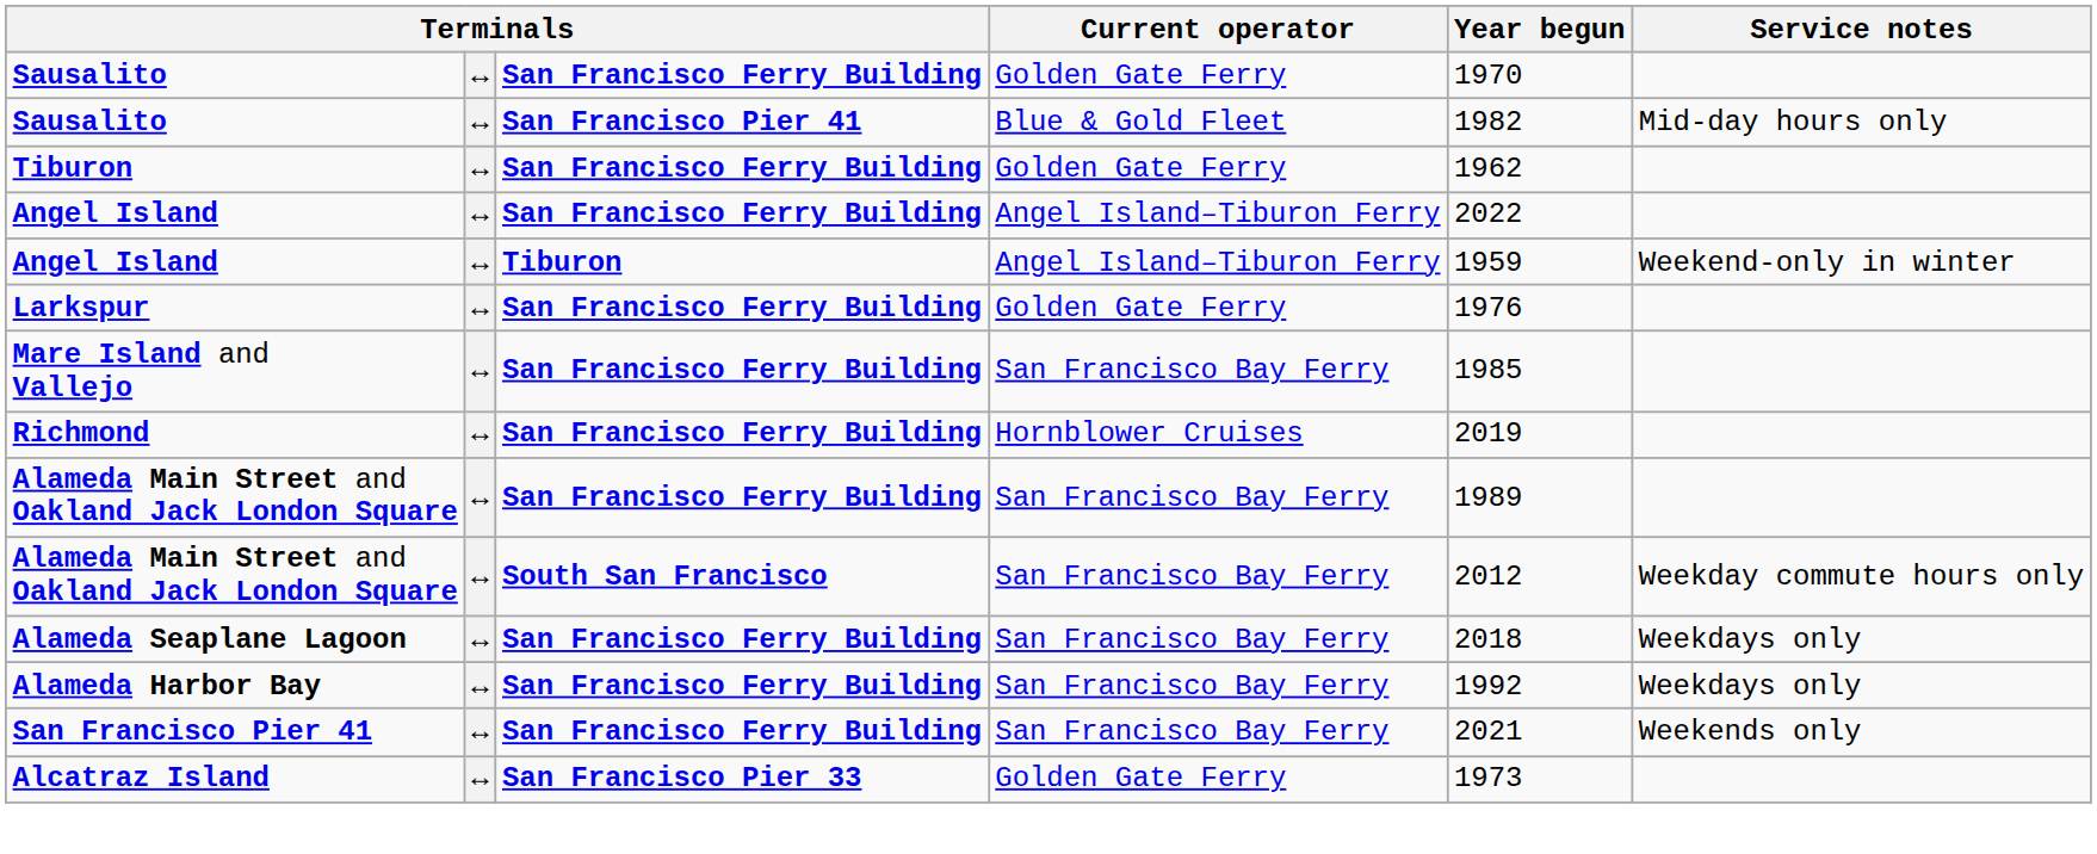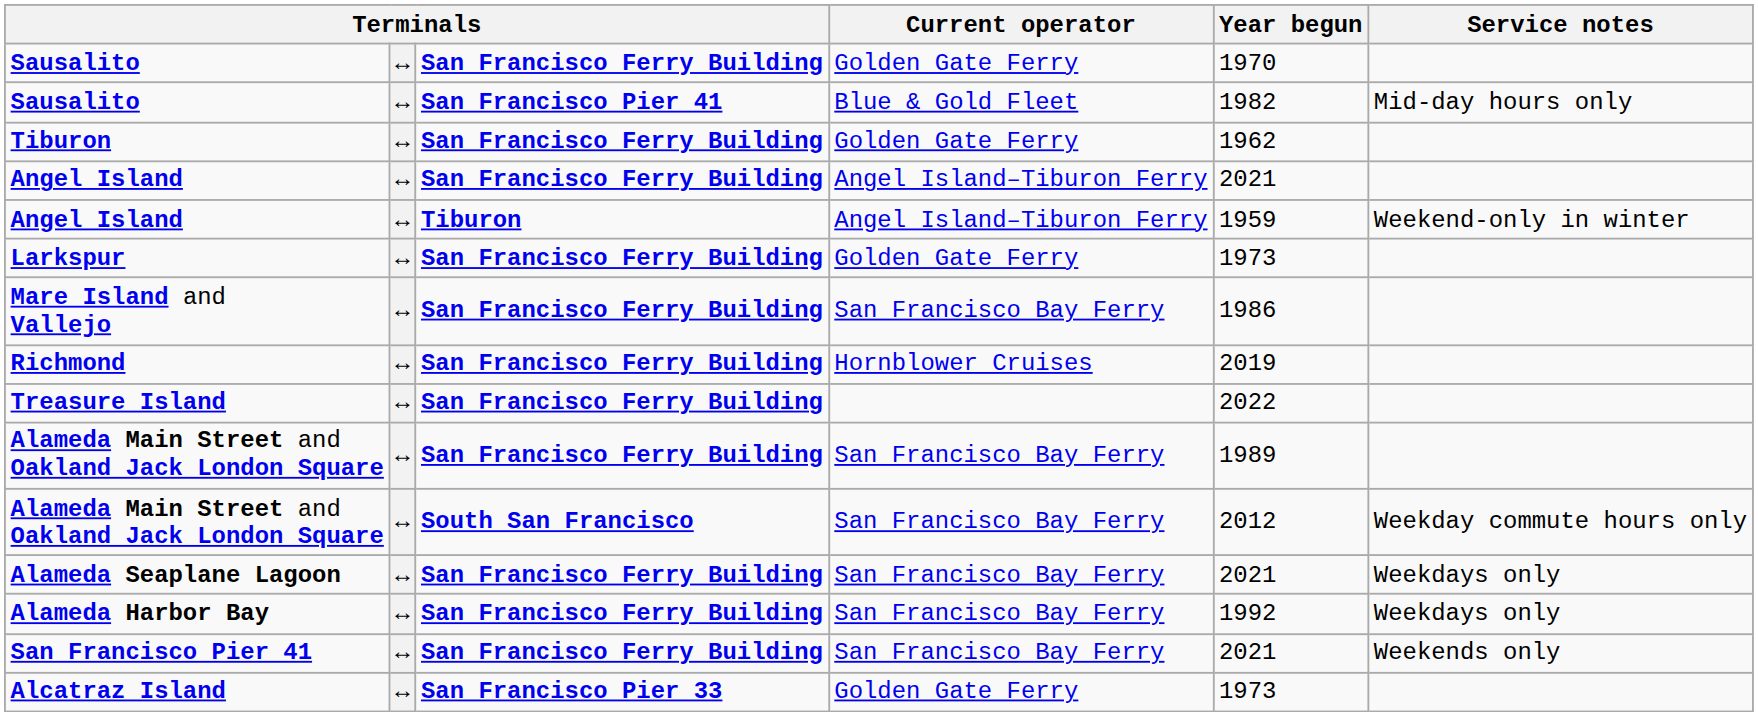 <table class="wikitable sortable">
 <tr>
 <th colspan=3>Terminals</th>
 <th>Current operator</th>
 <th>Year begun</th>
 <th>Service notes</th>
 </tr>
 <tr>
 <td><strong><a href='#'>Sausalito</a></strong></td>
 <th><span>↔</span></th>
 <td><strong><a href='#'>San Francisco Ferry Building</a></strong></td>
 <td><a href='#'>Golden Gate Ferry</a></td>
 <td>1970</td>
 <td></td>
 </tr>
 <tr>
 <td><strong><a href='#'>Sausalito</a></strong></td>
 <th><span>↔</span></th>
 <td><strong><a href='#'>San Francisco Pier 41</a></strong></td>
 <td><a href='#'>Blue & Gold Fleet</a></td>
 <td>1982</td>
 <td>Mid-day hours only</td>
 </tr>
 <tr>
 <td><strong><a href='#'>Tiburon</a></strong></td>
 <th><span>↔</span></th>
 <td><strong><a href='#'>San Francisco Ferry Building</a></strong></td>
 <td><a href='#'>Golden Gate Ferry</a></td>
 <td>1962</td>
 <td></td>
 </tr>
 <tr>
 <td><strong><a href='#'>Angel Island</a></strong></td>
 <th><span>↔</span></th>
 <td><strong><a href='#'>San Francisco Ferry Building</a></strong></td>
 <td><a href='#'>Angel Island–Tiburon Ferry</a></td>
-<td>2022</td>
+<td>2021</td>
 <td></td>
 </tr>
 <tr>
 <td><strong><a href='#'>Angel Island</a></strong></td>
 <th><span>↔</span></th>
 <td><strong><a href='#'>Tiburon</a></strong></td>
 <td><a href='#'>Angel Island–Tiburon Ferry</a></td>
 <td>1959</td>
 <td>Weekend-only in winter</td>
 </tr>
 <tr>
 <td><strong><a href='#'>Larkspur</a></strong></td>
 <th><span>↔</span></th>
 <td><strong><a href='#'>San Francisco Ferry Building</a></strong></td>
 <td><a href='#'>Golden Gate Ferry</a></td>
-<td>1976</td>
+<td>1973</td>
 </tr>
 <tr>
 <td><strong><a href='#'>Mare Island</a></strong> and<br><strong><a href='#'>Vallejo</a></strong></td>
 <th><span>↔</span></th>
 <td><strong><a href='#'>San Francisco Ferry Building</a></strong></td>
 <td><a href='#'>San Francisco Bay Ferry</a></td>
-<td>1985</td>
+<td>1986</td>
 <td></td>
 </tr>
 <tr>
 <td><strong><a href='#'>Richmond</a></strong></td>
 <th><span>↔</span></th>
 <td><strong><a href='#'>San Francisco Ferry Building</a></strong></td>
 <td><a href='#'>Hornblower Cruises</a></td>
 <td>2019</td>
+</tr>
+<tr>
+<td><strong><a href='#'>Treasure Island</a></strong></td>
+<th><span>↔</span></th>
+<td><strong><a href='#'>San Francisco Ferry Building</a></strong></td>
+<td></td>
+<td>2022</td>
+<td></td>
 </tr>
 <tr>
 <td><strong><a href='#'>Alameda</a> Main Street</strong> and<br><strong><a href='#'>Oakland Jack London Square</a></strong></td>
 <th><span>↔</span></th>
 <td><strong><a href='#'>San Francisco Ferry Building</a></strong></td>
 <td><a href='#'>San Francisco Bay Ferry</a></td>
 <td>1989</td>
 <td></td>
 </tr>
 <tr>
 <td><strong><a href='#'>Alameda</a> Main Street</strong> and<br><strong><a href='#'>Oakland Jack London Square</a></strong></td>
 <th><span>↔</span></th>
 <td><strong><a href='#'>South San Francisco</a></strong></td>
 <td><a href='#'>San Francisco Bay Ferry</a></td>
 <td>2012</td>
 <td>Weekday commute hours only</td>
 </tr>
 <tr>
 <td><strong><a href='#'>Alameda</a> Seaplane Lagoon</strong></td>
 <th><span>↔</span></th>
 <td><strong><a href='#'>San Francisco Ferry Building</a></strong></td>
 <td><a href='#'>San Francisco Bay Ferry</a></td>
-<td>2018</td>
+<td>2021</td>
 <td>Weekdays only</td>
 </tr>
 <tr>
 <td><strong><a href='#'>Alameda</a> Harbor Bay</strong></td>
 <th><span>↔</span></th>
 <td><strong><a href='#'>San Francisco Ferry Building</a></strong></td>
 <td><a href='#'>San Francisco Bay Ferry</a></td>
 <td>1992</td>
 <td>Weekdays only</td>
 </tr>
 <tr>
 <td><strong><a href='#'>San Francisco Pier 41</a></strong></td>
 <th><span>↔</span></th>
 <td><strong><a href='#'>San Francisco Ferry Building</a></strong></td>
 <td><a href='#'>San Francisco Bay Ferry</a></td>
 <td>2021</td>
 <td>Weekends only</td>
 </tr>
 <tr>
 <td><strong><a href='#'>Alcatraz Island</a></strong></td>
 <th><span>↔</span></th>
 <td><strong><a href='#'>San Francisco Pier 33</a></strong></td>
 <td><a href='#'>Golden Gate Ferry</a></td>
 <td>1973</td>
 <td></td>
 </tr>
 </table>
